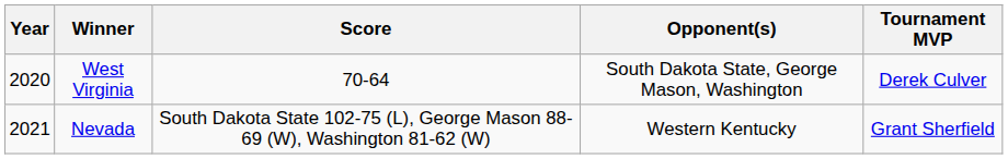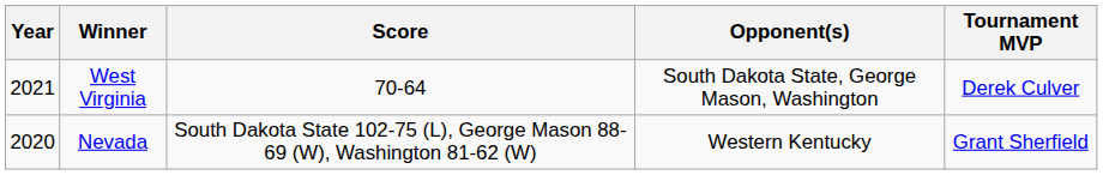 <table class="wikitable" style="text-align: center">
 <tr>
 <th>Year</th>
 <th>Winner</th>
 <th>Score</th>
 <th>Opponent(s)</th>
 <th>Tournament MVP</th>
 </tr>
 <tr>
-<td>2020</td>
+<td>2021</td>
 <td><a href='#'>West Virginia</a></td>
 <td>70-64</td>
 <td>South Dakota State, George Mason, Washington</td>
 <td><a href='#'>Derek Culver</a></td>
 </tr>
 <tr>
-<td>2021</td>
+<td>2020</td>
 <td><a href='#'>Nevada</a></td>
 <td>South Dakota State 102-75 (L), George Mason 88-69 (W), Washington 81-62 (W)</td>
 <td>Western Kentucky</td>
 <td><a href='#'>Grant Sherfield</a></td>
 </tr>
 </table>
